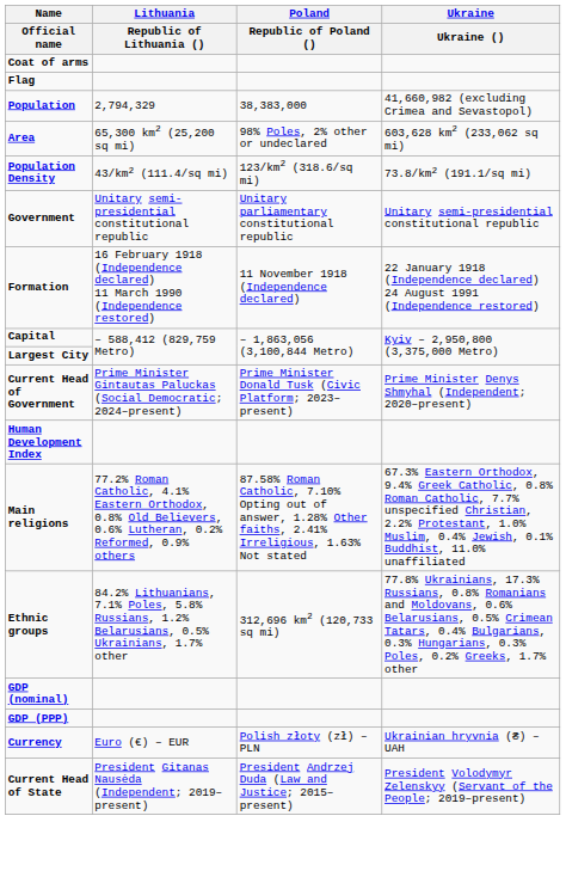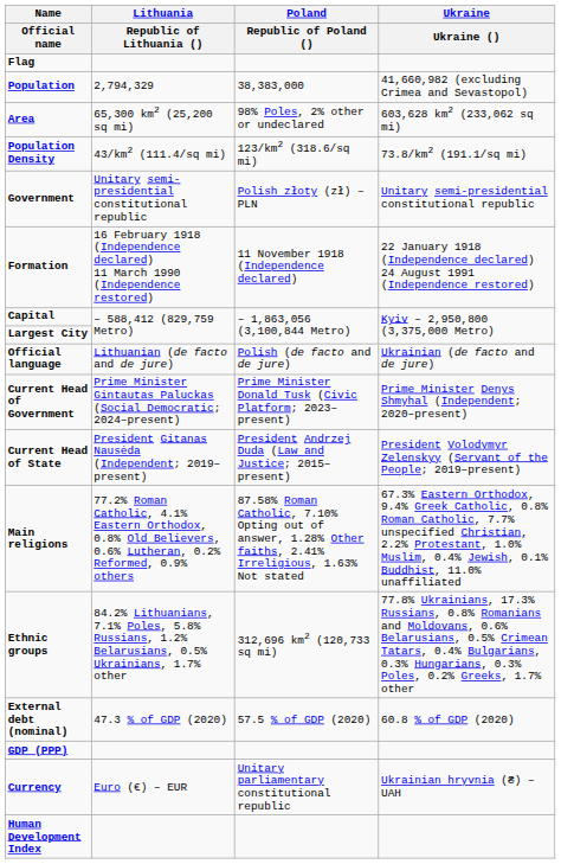 <table class="wikitable" style="font-size:95%;">
 <tr>
 <th>Name</th>
 <th><a href='#'>Lithuania</a></th>
 <th><a href='#'>Poland</a></th>
 <th><a href='#'>Ukraine</a></th>
 </tr>
 <tr>
 <th>Official name</th>
 <th>Republic of Lithuania ()</th>
 <th>Republic of Poland ()</th>
 <th>Ukraine ()</th>
-</tr>
-<tr>
-<td><strong>Coat of arms</strong></td>
-<td style="text-align:center"></td>
-<td style="text-align:center"></td>
-<td style="text-align:center"></td>
 </tr>
 <tr>
 <td><strong>Flag</strong></td>
 <td style="text-align:center"></td>
 <td style="text-align:center"></td>
 <td style="text-align:center"></td>
 </tr>
 <tr>
 <td><strong><a href='#'>Population</a></strong></td>
 <td> 2,794,329</td>
 <td> 38,383,000</td>
 <td> 41,660,982 (excluding Crimea and Sevastopol)</td>
 </tr>
 <tr>
 <td><strong><a href='#'>Area</a></strong></td>
 <td>65,300 km<sup>2</sup> (25,200 sq mi)</td>
 <td>98% <a href='#'>Poles</a>, 2% other or undeclared</td>
 <td>603,628 km<sup>2</sup> (233,062 sq mi)</td>
 </tr>
 <tr>
 <td><strong><a href='#'>Population Density</a></strong></td>
 <td>43/km<sup>2</sup> (111.4/sq mi)</td>
 <td>123/km<sup>2</sup> (318.6/sq mi)</td>
 <td>73.8/km<sup>2</sup> (191.1/sq mi)</td>
 </tr>
 <tr>
 <td><strong>Government</strong></td>
 <td><a href='#'>Unitary</a> <a href='#'>semi-presidential</a> constitutional republic</td>
-<td><a href='#'>Unitary</a> <a href='#'>parliamentary</a> constitutional republic</td>
+<td><a href='#'>Polish złoty</a> (zł) – PLN</td>
 <td><a href='#'>Unitary</a> <a href='#'>semi-presidential</a> constitutional republic</td>
 </tr>
 <tr>
 <td><strong>Formation</strong></td>
 <td>16 February 1918 (<a href='#'>Independence declared</a>)<br>11 March 1990 (<a href='#'>Independence restored</a>)</td>
 <td>11 November 1918 (<a href='#'>Independence declared</a>)</td>
 <td>22 January 1918 (<a href='#'>Independence declared</a>)<br>24 August 1991 (<a href='#'>Independence restored</a>)</td>
 </tr>
 <tr>
 <td><strong>Capital</strong></td>
 <td rowspan="2"> – 588,412 (829,759 Metro)</td>
 <td rowspan="2"> – 1,863,056 (3,100,844 Metro)</td>
 <td rowspan="2"> <a href='#'>Kyiv</a> – 2,950,800 (3,375,000 Metro)</td>
 </tr>
 <tr>
 <td><strong>Largest City</strong></td>
 </tr>
 <tr>
+<td><strong>Official language</strong></td>
+<td><a href='#'>Lithuanian</a> (<em>de facto</em> and <em>de jure</em>)</td>
+<td><a href='#'>Polish</a> (<em>de facto</em> and <em>de jure</em>)</td>
+<td><a href='#'>Ukrainian</a> (<em>de facto</em> and <em>de jure</em>)</td>
+</tr>
+<tr>
 <td><strong>Current Head of Government</strong></td>
 <td><a href='#'>Prime Minister</a> <a href='#'>Gintautas Paluckas</a> (<a href='#'>Social Democratic</a>; 2024–present)</td>
 <td><a href='#'>Prime Minister</a> <a href='#'>Donald Tusk</a> (<a href='#'>Civic Platform</a>; 2023–present)</td>
 <td><a href='#'>Prime Minister</a> <a href='#'>Denys Shmyhal</a> (<a href='#'>Independent</a>; 2020–present)</td>
 </tr>
 <tr>
-<td><strong><a href='#'>Human Development Index</a></strong></td>
-<td></td>
-<td></td>
-<td></td>
+<td><strong>Current Head of State</strong></td>
+<td><a href='#'>President</a> <a href='#'>Gitanas Nausėda</a> (<a href='#'>Independent</a>; 2019–present)</td>
+<td><a href='#'>President</a> <a href='#'>Andrzej Duda</a> (<a href='#'>Law and Justice</a>; 2015–present)</td>
+<td><a href='#'>President</a> <a href='#'>Volodymyr Zelenskyy</a> (<a href='#'>Servant of the People</a>; 2019–present)</td>
 </tr>
 <tr>
 <td><strong>Main religions</strong></td>
 <td>77.2% <a href='#'>Roman Catholic</a>, 4.1% <a href='#'>Eastern Orthodox</a>, 0.8% <a href='#'>Old Believers</a>, 0.6% <a href='#'>Lutheran</a>, 0.2% <a href='#'>Reformed</a>, 0.9% <a href='#'>others</a></td>
 <td>87.58% <a href='#'>Roman Catholic</a>, 7.10% Opting out of answer, 1.28% <a href='#'>Other faiths</a>, 2.41% <a href='#'>Irreligious</a>, 1.63% Not stated</td>
 <td>67.3% <a href='#'>Eastern Orthodox</a>, 9.4% <a href='#'>Greek Catholic</a>, 0.8% <a href='#'>Roman Catholic</a>, 7.7% unspecified <a href='#'>Christian</a>, 2.2% <a href='#'>Protestant</a>, 1.0% <a href='#'>Muslim</a>, 0.4% <a href='#'>Jewish</a>, 0.1% <a href='#'>Buddhist</a>, 11.0% unaffiliated</td>
 </tr>
 <tr>
 <td><strong>Ethnic groups</strong></td>
 <td>84.2% <a href='#'>Lithuanians</a>, 7.1% <a href='#'>Poles</a>, 5.8% <a href='#'>Russians</a>, 1.2% <a href='#'>Belarusians</a>, 0.5% <a href='#'>Ukrainians</a>, 1.7% other</td>
 <td>312,696 km<sup>2</sup> (120,733 sq mi)</td>
 <td>77.8% <a href='#'>Ukrainians</a>, 17.3% <a href='#'>Russians</a>, 0.8% <a href='#'>Romanians</a> and <a href='#'>Moldovans</a>, 0.6% <a href='#'>Belarusians</a>, 0.5% <a href='#'>Crimean Tatars</a>, 0.4% <a href='#'>Bulgarians</a>, 0.3% <a href='#'>Hungarians</a>, 0.3% <a href='#'>Poles</a>, 0.2% <a href='#'>Greeks</a>, 1.7% other</td>
 </tr>
 <tr>
-<td><strong><a href='#'>GDP (nominal)</a></strong></td>
-<td></td>
-<td></td>
-<td></td>
+<td><strong>External debt (nominal)</strong></td>
+<td>47.3 <a href='#'>% of GDP</a> (2020)</td>
+<td>57.5 <a href='#'>% of GDP</a> (2020)</td>
+<td>60.8 <a href='#'>% of GDP</a> (2020)</td>
 </tr>
 <tr>
 <td><strong><a href='#'>GDP (PPP)</a></strong></td>
 <td></td>
 <td></td>
 <td></td>
 </tr>
 <tr>
 <td><strong><a href='#'>Currency</a></strong></td>
 <td><a href='#'>Euro</a> (€) – EUR</td>
-<td><a href='#'>Polish złoty</a> (zł) – PLN</td>
+<td><a href='#'>Unitary</a> <a href='#'>parliamentary</a> constitutional republic</td>
 <td><a href='#'>Ukrainian hryvnia</a> (₴) – UAH</td>
 </tr>
 <tr>
-<td><strong>Current Head of State</strong></td>
-<td><a href='#'>President</a> <a href='#'>Gitanas Nausėda</a> (<a href='#'>Independent</a>; 2019–present)</td>
-<td><a href='#'>President</a> <a href='#'>Andrzej Duda</a> (<a href='#'>Law and Justice</a>; 2015–present)</td>
-<td><a href='#'>President</a> <a href='#'>Volodymyr Zelenskyy</a> (<a href='#'>Servant of the People</a>; 2019–present)</td>
+<td><strong><a href='#'>Human Development Index</a></strong></td>
+<td></td>
+<td></td>
+<td></td>
 </tr>
 </table>
